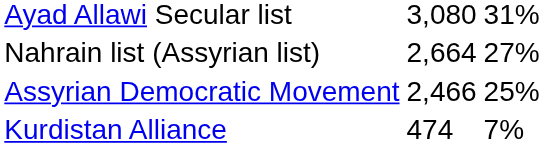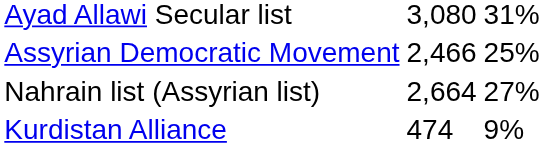 <table style="margin:auto;">
 <tr>
 <td><a href='#'>Ayad Allawi</a> Secular list</td>
 <td>3,080</td>
 <td>31%</td>
 </tr>
 <tr>
+<td><a href='#'>Assyrian Democratic Movement</a></td>
+<td>2,466</td>
+<td>25%</td>
+</tr>
+<tr>
 <td>Nahrain list (Assyrian list)</td>
 <td>2,664</td>
 <td>27%</td>
 </tr>
 <tr>
-<td><a href='#'>Assyrian Democratic Movement</a></td>
-<td>2,466</td>
-<td>25%</td>
-</tr>
-<tr>
 <td><a href='#'>Kurdistan Alliance</a></td>
 <td>474</td>
-<td>7%</td>
+<td>9%</td>
 </tr>
 </table>
